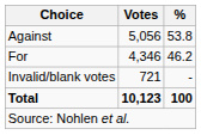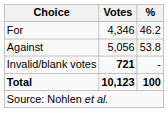 <table class=wikitable style=text-align:right>
 <tr>
 <th>Choice</th>
 <th>Votes</th>
 <th>%</th>
 </tr>
 <tr>
+<td align=left>For</td>
+<td>4,346</td>
+<td>46.2</td>
+</tr>
+<tr>
 <td align=left>Against</td>
 <td>5,056</td>
 <td>53.8</td>
 </tr>
 <tr>
-<td align=left>For</td>
-<td>4,346</td>
-<td>46.2</td>
-</tr>
-<tr>
 <td align=left>Invalid/blank votes</td>
-<td>721</td>
+<td><strong>721</strong></td>
 <td>-</td>
 </tr>
 <tr>
 <td align=left><strong>Total</strong></td>
 <td><strong>10,123</strong></td>
 <td><strong>100</strong></td>
 </tr>
 <tr>
 <td colspan=3 align=left>Source: Nohlen <em>et al.</em></td>
 </tr>
 </table>
